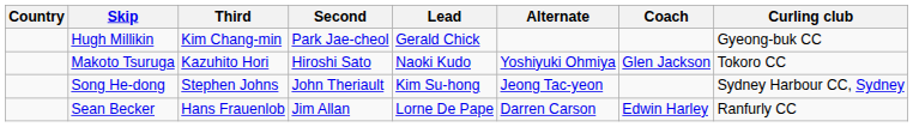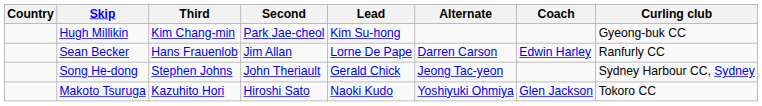 <table class="wikitable">
 <tr>
 <th>Country</th>
 <th><a href='#'>Skip</a></th>
 <th>Third</th>
 <th>Second</th>
 <th>Lead</th>
 <th>Alternate</th>
 <th>Coach</th>
 <th>Curling club</th>
 </tr>
 <tr>
 <td></td>
 <td><a href='#'>Hugh Millikin</a></td>
 <td><a href='#'>Kim Chang-min</a></td>
 <td><a href='#'>Park Jae-cheol</a></td>
-<td><a href='#'>Gerald Chick</a></td>
+<td><a href='#'>Kim Su-hong</a></td>
 <td></td>
 <td></td>
 <td>Gyeong-buk CC</td>
+</tr>
+<tr>
+<td></td>
+<td><a href='#'>Sean Becker</a></td>
+<td><a href='#'>Hans Frauenlob</a></td>
+<td><a href='#'>Jim Allan</a></td>
+<td><a href='#'>Lorne De Pape</a></td>
+<td><a href='#'>Darren Carson</a></td>
+<td><a href='#'>Edwin Harley</a></td>
+<td>Ranfurly CC</td>
+</tr>
+<tr>
+<td></td>
+<td><a href='#'>Song He-dong</a></td>
+<td><a href='#'>Stephen Johns</a></td>
+<td><a href='#'>John Theriault</a></td>
+<td><a href='#'>Gerald Chick</a></td>
+<td><a href='#'>Jeong Tac-yeon</a></td>
+<td></td>
+<td>Sydney Harbour CC, <a href='#'>Sydney</a></td>
 </tr>
 <tr>
 <td></td>
 <td><a href='#'>Makoto Tsuruga</a></td>
 <td><a href='#'>Kazuhito Hori</a></td>
 <td><a href='#'>Hiroshi Sato</a></td>
 <td><a href='#'>Naoki Kudo</a></td>
 <td><a href='#'>Yoshiyuki Ohmiya</a></td>
 <td><a href='#'>Glen Jackson</a></td>
 <td>Tokoro CC</td>
 </tr>
-<tr>
-<td></td>
-<td><a href='#'>Song He-dong</a></td>
-<td><a href='#'>Stephen Johns</a></td>
-<td><a href='#'>John Theriault</a></td>
-<td><a href='#'>Kim Su-hong</a></td>
-<td><a href='#'>Jeong Tac-yeon</a></td>
-<td></td>
-<td>Sydney Harbour CC, <a href='#'>Sydney</a></td>
-</tr>
-<tr>
-<td></td>
-<td><a href='#'>Sean Becker</a></td>
-<td><a href='#'>Hans Frauenlob</a></td>
-<td><a href='#'>Jim Allan</a></td>
-<td><a href='#'>Lorne De Pape</a></td>
-<td><a href='#'>Darren Carson</a></td>
-<td><a href='#'>Edwin Harley</a></td>
-<td>Ranfurly CC</td>
-</tr>
 </table>
